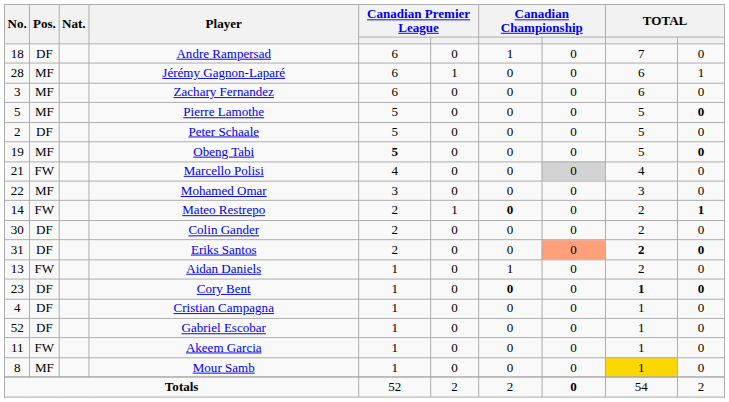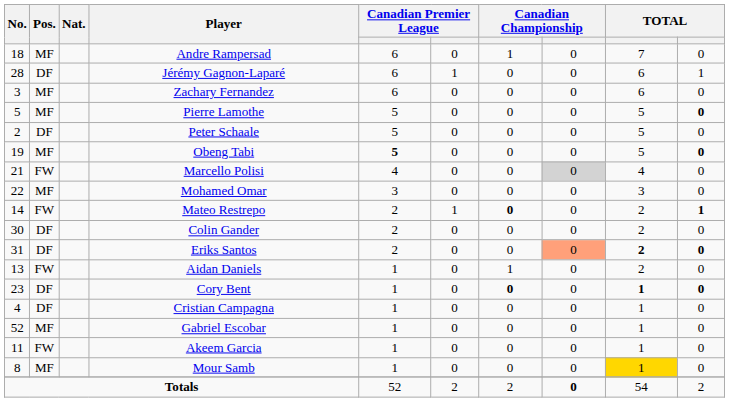 <table class="wikitable sortable alternance"  style="font-size:85%; text-align:center; line-height:14px; width:85%;">
 <tr>
 <th rowspan="2" width=10><strong>No.</strong></th>
 <th rowspan="2" width=10><strong>Pos.</strong></th>
 <th rowspan="2" width=10><strong>Nat.</strong></th>
 <th rowspan="2" scope="col" style="width:275px;"><strong>Player</strong></th>
 <th colspan="2" width=80><a href='#'>Canadian Premier League</a></th>
 <th colspan="2" width=80><a href='#'>Canadian Championship</a></th>
 <th colspan="2" width=80>TOTAL</th>
 </tr>
 <tr>
 <th></th>
 <th></th>
 <th></th>
 <th></th>
 <th></th>
 <th></th>
 </tr>
 <tr>
 <td>18</td>
-<td>DF</td>
+<td>MF</td>
 <td></td>
 <td><a href='#'>Andre Rampersad</a></td>
 <td>6</td>
 <td>0</td>
 <td>1</td>
 <td>0</td>
 <td>7</td>
 <td>0</td>
 </tr>
 <tr>
 <td>28</td>
-<td>MF</td>
+<td>DF</td>
 <td></td>
 <td><a href='#'>Jérémy Gagnon-Laparé</a></td>
 <td>6</td>
 <td>1</td>
 <td>0</td>
 <td>0</td>
 <td>6</td>
 <td>1</td>
 </tr>
 <tr>
 <td>3</td>
 <td>MF</td>
 <td></td>
 <td><a href='#'>Zachary Fernandez</a></td>
 <td>6</td>
 <td>0</td>
 <td>0</td>
 <td>0</td>
 <td>6</td>
 <td>0</td>
 </tr>
 <tr>
 <td>5</td>
 <td>MF</td>
 <td></td>
 <td><a href='#'>Pierre Lamothe</a></td>
 <td>5</td>
 <td>0</td>
 <td>0</td>
 <td>0</td>
 <td>5</td>
 <td><strong>0</strong></td>
 </tr>
 <tr>
 <td>2</td>
 <td>DF</td>
 <td></td>
 <td><a href='#'>Peter Schaale</a></td>
 <td>5</td>
 <td>0</td>
 <td>0</td>
 <td>0</td>
 <td>5</td>
 <td>0</td>
 </tr>
 <tr>
 <td>19</td>
 <td>MF</td>
 <td></td>
 <td><a href='#'>Obeng Tabi</a></td>
 <td><strong>5</strong></td>
 <td>0</td>
 <td>0</td>
 <td>0</td>
 <td>5</td>
 <td><strong>0</strong></td>
 </tr>
 <tr>
 <td>21</td>
 <td>FW</td>
 <td></td>
 <td><a href='#'>Marcello Polisi</a></td>
 <td>4</td>
 <td>0</td>
 <td>0</td>
 <td style="background: lightgrey;">0</td>
 <td>4</td>
 <td>0</td>
 </tr>
 <tr>
 <td>22</td>
 <td>MF</td>
 <td></td>
 <td><a href='#'>Mohamed Omar</a></td>
 <td>3</td>
 <td>0</td>
 <td>0</td>
 <td>0</td>
 <td>3</td>
 <td>0</td>
 </tr>
 <tr>
 <td>14</td>
 <td>FW</td>
 <td></td>
 <td><a href='#'>Mateo Restrepo</a></td>
 <td>2</td>
 <td>1</td>
 <td><strong>0</strong></td>
 <td>0</td>
 <td>2</td>
 <td><strong>1</strong></td>
 </tr>
 <tr>
 <td>30</td>
 <td>DF</td>
 <td></td>
 <td><a href='#'>Colin Gander</a></td>
 <td>2</td>
 <td>0</td>
 <td>0</td>
 <td>0</td>
 <td>2</td>
 <td>0</td>
 </tr>
 <tr>
 <td>31</td>
 <td>DF</td>
 <td></td>
 <td><a href='#'>Eriks Santos</a></td>
 <td>2</td>
 <td>0</td>
 <td>0</td>
 <td style="background: lightsalmon;">0</td>
 <td><strong>2</strong></td>
 <td><strong>0</strong></td>
 </tr>
 <tr>
 <td>13</td>
 <td>FW</td>
 <td></td>
 <td><a href='#'>Aidan Daniels</a></td>
 <td>1</td>
 <td>0</td>
 <td>1</td>
 <td>0</td>
 <td>2</td>
 <td>0</td>
 </tr>
 <tr>
 <td>23</td>
 <td>DF</td>
 <td></td>
 <td><a href='#'>Cory Bent</a></td>
 <td>1</td>
 <td>0</td>
 <td><strong>0</strong></td>
 <td>0</td>
 <td><strong>1</strong></td>
 <td><strong>0</strong></td>
 </tr>
 <tr>
 <td>4</td>
 <td>DF</td>
 <td></td>
 <td><a href='#'>Cristian Campagna</a></td>
 <td>1</td>
 <td>0</td>
 <td>0</td>
 <td>0</td>
 <td>1</td>
 <td>0</td>
 </tr>
 <tr>
 <td>52</td>
-<td>DF</td>
+<td>MF</td>
 <td></td>
 <td><a href='#'>Gabriel Escobar</a></td>
 <td>1</td>
 <td>0</td>
 <td>0</td>
 <td>0</td>
 <td>1</td>
 <td>0</td>
 </tr>
 <tr>
 <td>11</td>
 <td>FW</td>
 <td></td>
 <td><a href='#'>Akeem Garcia</a></td>
 <td>1</td>
 <td>0</td>
 <td>0</td>
 <td>0</td>
 <td>1</td>
 <td>0</td>
 </tr>
 <tr>
 <td>8</td>
 <td>MF</td>
 <td></td>
 <td><a href='#'>Mour Samb</a></td>
 <td>1</td>
 <td>0</td>
 <td>0</td>
 <td>0</td>
 <td style="background: gold;">1</td>
 <td>0</td>
 </tr>
 <tr>
 </tr>
 <tr class="sortbottom">
 <td colspan="4"><strong>Totals</strong></td>
 <td>52</td>
 <td>2</td>
 <td>2</td>
 <td><strong>0</strong></td>
 <td>54</td>
 <td>2</td>
 </tr>
 </table>
